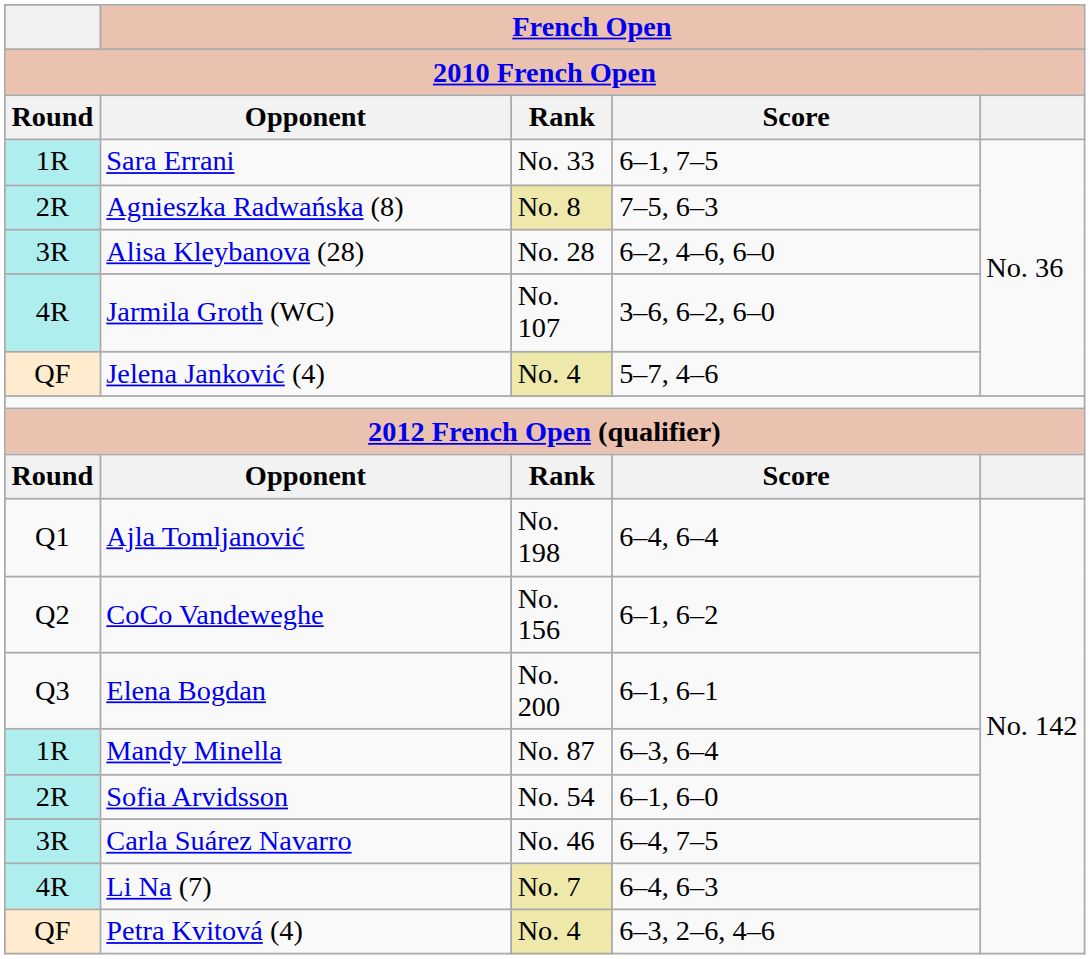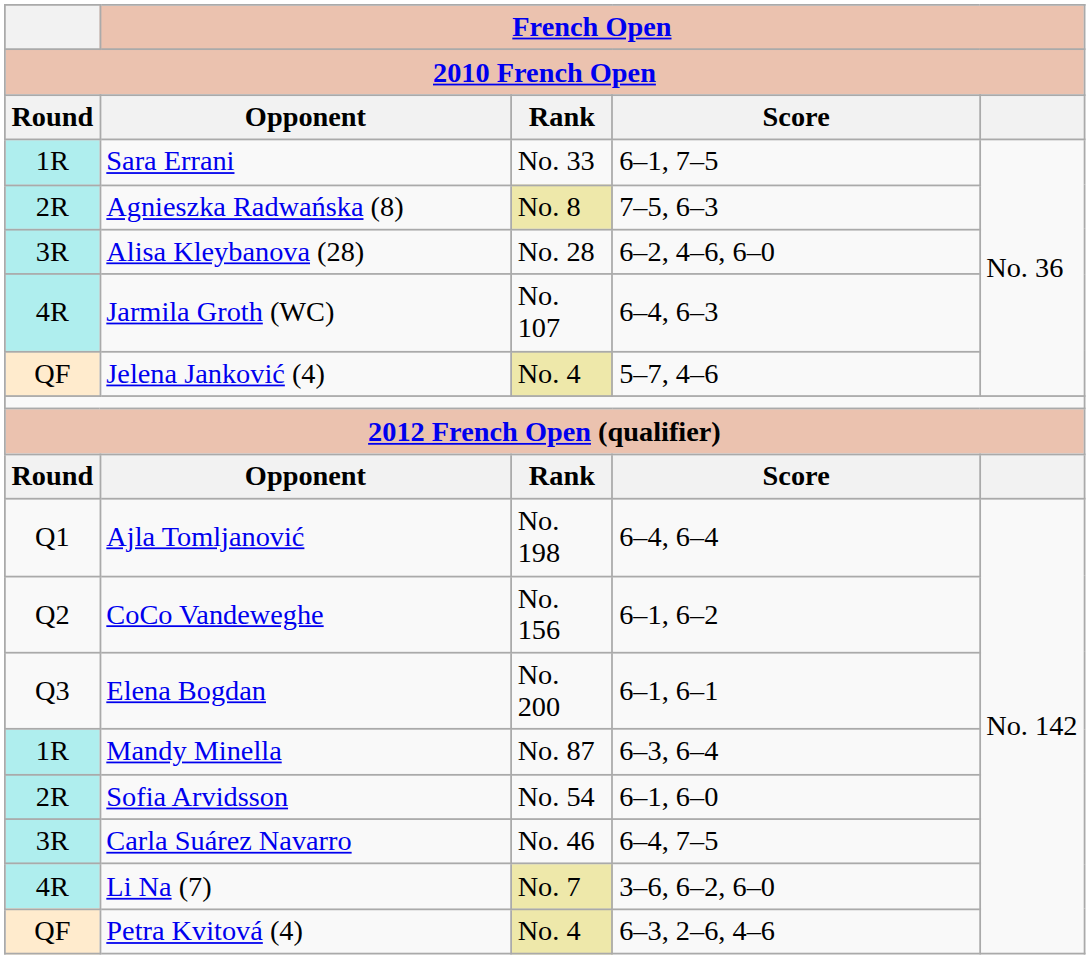 <table class="wikitable collapsible collapsed">
 <tr>
 <th></th>
 <th colspan=4 style="background:#ebc2af;"><a href='#'>French Open</a></th>
 </tr>
 <tr>
 <th colspan=5 style="background:#ebc2af;"><a href='#'>2010 French Open</a></th>
 </tr>
 <tr>
 <th>Round</th>
 <th width=225>Opponent</th>
 <th width=50>Rank</th>
 <th width=200>Score</th>
 <th></th>
 </tr>
 <tr>
 <td style="text-align:center; background:#afeeee;">1R</td>
 <td> <a href='#'>Sara Errani</a></td>
 <td>No. 33</td>
 <td>6–1, 7–5</td>
 <td rowspan=5>No. 36</td>
 </tr>
 <tr>
 <td style="text-align:center; background:#afeeee;">2R</td>
 <td> <a href='#'>Agnieszka Radwańska</a> (8)</td>
 <td bgcolor=EEE8AA>No. 8</td>
 <td>7–5, 6–3</td>
 </tr>
 <tr>
 <td style="text-align:center; background:#afeeee;">3R</td>
 <td> <a href='#'>Alisa Kleybanova</a> (28)</td>
 <td>No. 28</td>
 <td>6–2, 4–6, 6–0</td>
 </tr>
 <tr>
 <td style="text-align:center; background:#afeeee;">4R</td>
 <td> <a href='#'>Jarmila Groth</a> (WC)</td>
 <td>No. 107</td>
-<td>3–6, 6–2, 6–0</td>
+<td>6–4, 6–3</td>
 </tr>
 <tr>
 <td style="text-align:center; background:#ffebcd;">QF</td>
 <td> <a href='#'>Jelena Janković</a> (4)</td>
 <td bgcolor=EEE8AA>No. 4</td>
 <td>5–7, 4–6</td>
 </tr>
 <tr>
 <td colspan=5></td>
 </tr>
 <tr>
 <th colspan=5 style="background:#ebc2af;"><a href='#'>2012 French Open</a>  (qualifier)</th>
 </tr>
 <tr>
 <th>Round</th>
 <th width=225>Opponent</th>
 <th width=50>Rank</th>
 <th width=200>Score</th>
 <th></th>
 </tr>
 <tr>
 <td style="text-align:center;">Q1</td>
 <td> <a href='#'>Ajla Tomljanović</a></td>
 <td>No. 198</td>
 <td>6–4, 6–4</td>
 <td rowspan=8>No. 142</td>
 </tr>
 <tr>
 <td style="text-align:center;">Q2</td>
 <td> <a href='#'>CoCo Vandeweghe</a></td>
 <td>No. 156</td>
 <td>6–1, 6–2</td>
 </tr>
 <tr>
 <td style="text-align:center;">Q3</td>
 <td> <a href='#'>Elena Bogdan</a></td>
 <td>No. 200</td>
 <td>6–1, 6–1</td>
 </tr>
 <tr>
 <td style="text-align:center; background:#afeeee;">1R</td>
 <td> <a href='#'>Mandy Minella</a></td>
 <td>No. 87</td>
 <td>6–3, 6–4</td>
 </tr>
 <tr>
 <td style="text-align:center; background:#afeeee;">2R</td>
 <td> <a href='#'>Sofia Arvidsson</a></td>
 <td>No. 54</td>
 <td>6–1, 6–0</td>
 </tr>
 <tr>
 <td style="text-align:center; background:#afeeee;">3R</td>
 <td> <a href='#'>Carla Suárez Navarro</a></td>
 <td>No. 46</td>
 <td>6–4, 7–5</td>
 </tr>
 <tr>
 <td style="text-align:center; background:#afeeee;">4R</td>
 <td> <a href='#'>Li Na</a> (7)</td>
 <td bgcolor=EEE8AA>No. 7</td>
-<td>6–4, 6–3</td>
+<td>3–6, 6–2, 6–0</td>
 </tr>
 <tr>
 <td style="text-align:center; background:#ffebcd;">QF</td>
 <td> <a href='#'>Petra Kvitová</a> (4)</td>
 <td bgcolor=EEE8AA>No. 4</td>
 <td>6–3, 2–6, 4–6</td>
 </tr>
 </table>
